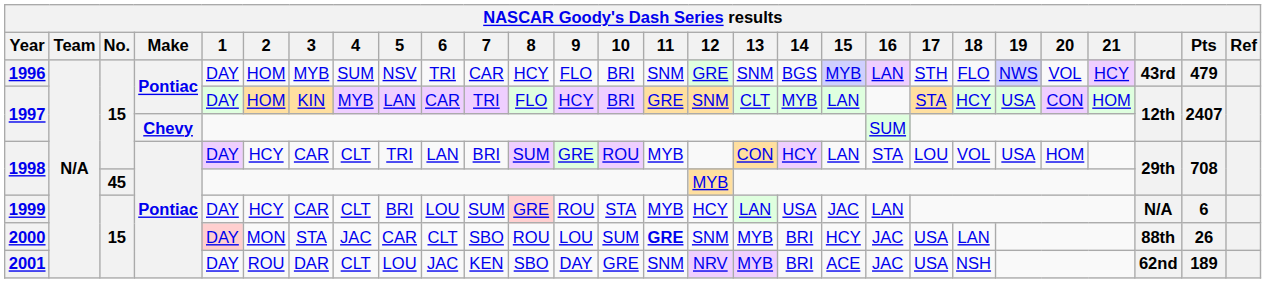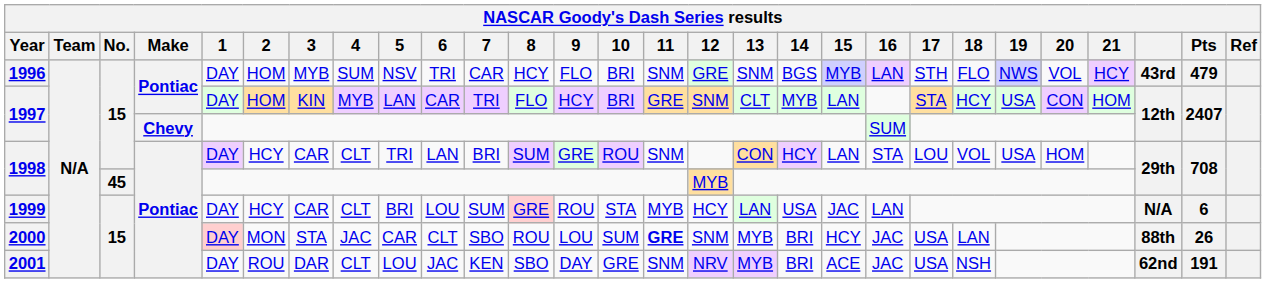 <table class="wikitable" style="text-align:center; font-size:75%">
 <tr>
 <th colspan=32><a href='#'>NASCAR Goody's Dash Series</a> results</th>
 </tr>
 <tr>
 <th>Year</th>
 <th>Team</th>
 <th>No.</th>
 <th>Make</th>
 <th>1</th>
 <th>2</th>
 <th>3</th>
 <th>4</th>
 <th>5</th>
 <th>6</th>
 <th>7</th>
 <th>8</th>
 <th>9</th>
 <th>10</th>
 <th>11</th>
 <th>12</th>
 <th>13</th>
 <th>14</th>
 <th>15</th>
 <th>16</th>
 <th>17</th>
 <th>18</th>
 <th>19</th>
 <th>20</th>
 <th>21</th>
 <th></th>
 <th>Pts</th>
 <th>Ref</th>
 </tr>
 <tr>
 <th><a href='#'>1996</a></th>
 <th rowspan=8>N/A</th>
 <th rowspan=4>15</th>
 <th rowspan=2><a href='#'>Pontiac</a></th>
 <td><a href='#'>DAY</a></td>
 <td><a href='#'>HOM</a></td>
 <td><a href='#'>MYB</a></td>
 <td><a href='#'>SUM</a></td>
 <td><a href='#'>NSV</a></td>
 <td><a href='#'>TRI</a></td>
 <td><a href='#'>CAR</a></td>
 <td><a href='#'>HCY</a></td>
 <td><a href='#'>FLO</a></td>
 <td><a href='#'>BRI</a></td>
 <td><a href='#'>SNM</a></td>
 <td style="background:#DFFFDF;"><a href='#'>GRE</a><br></td>
 <td><a href='#'>SNM</a></td>
 <td><a href='#'>BGS</a></td>
 <td style="background:#CFCFFF;"><a href='#'>MYB</a><br></td>
 <td style="background:#EFCFFF;"><a href='#'>LAN</a><br></td>
 <td><a href='#'>STH</a></td>
 <td><a href='#'>FLO</a></td>
 <td style="background:#CFCFFF;"><a href='#'>NWS</a><br></td>
 <td><a href='#'>VOL</a></td>
 <td style="background:#EFCFFF;"><a href='#'>HCY</a><br></td>
 <th>43rd</th>
 <th>479</th>
 <th></th>
 </tr>
 <tr>
 <th rowspan=2><a href='#'>1997</a></th>
 <td style="background:#DFFFDF;"><a href='#'>DAY</a><br></td>
 <td style="background:#FFDF9F;"><a href='#'>HOM</a><br></td>
 <td style="background:#FFDF9F;"><a href='#'>KIN</a><br></td>
 <td style="background:#EFCFFF;"><a href='#'>MYB</a><br></td>
 <td style="background:#EFCFFF;"><a href='#'>LAN</a><br></td>
 <td style="background:#EFCFFF;"><a href='#'>CAR</a><br></td>
 <td style="background:#EFCFFF;"><a href='#'>TRI</a><br></td>
 <td style="background:#DFFFDF;"><a href='#'>FLO</a><br></td>
 <td style="background:#EFCFFF;"><a href='#'>HCY</a><br></td>
 <td style="background:#EFCFFF;"><a href='#'>BRI</a><br></td>
 <td style="background:#FFDF9F;"><a href='#'>GRE</a><br></td>
 <td style="background:#FFDF9F;"><a href='#'>SNM</a><br></td>
 <td style="background:#DFFFDF;"><a href='#'>CLT</a><br></td>
 <td style="background:#DFFFDF;"><a href='#'>MYB</a><br></td>
 <td style="background:#DFFFDF;"><a href='#'>LAN</a><br></td>
 <td></td>
 <td style="background:#FFDF9F;"><a href='#'>STA</a><br></td>
 <td style="background:#DFFFDF;"><a href='#'>HCY</a><br></td>
 <td style="background:#DFFFDF;"><a href='#'>USA</a><br></td>
 <td style="background:#EFCFFF;"><a href='#'>CON</a><br></td>
 <td style="background:#DFFFDF;"><a href='#'>HOM</a><br></td>
 <th rowspan=2>12th</th>
 <th rowspan=2>2407</th>
 <th rowspan=2></th>
 </tr>
 <tr>
 <th><a href='#'>Chevy</a></th>
 <td colspan=15></td>
 <td style="background:#DFFFDF;"><a href='#'>SUM</a><br></td>
 <td colspan=5></td>
 </tr>
 <tr>
 <th rowspan=2><a href='#'>1998</a></th>
 <th rowspan=5><a href='#'>Pontiac</a></th>
 <td style="background:#EFCFFF;"><a href='#'>DAY</a><br></td>
 <td><a href='#'>HCY</a></td>
 <td><a href='#'>CAR</a></td>
 <td><a href='#'>CLT</a></td>
 <td><a href='#'>TRI</a></td>
 <td><a href='#'>LAN</a></td>
 <td><a href='#'>BRI</a></td>
 <td style="background:#EFCFFF;"><a href='#'>SUM</a><br></td>
 <td style="background:#DFFFDF;"><a href='#'>GRE</a><br></td>
 <td style="background:#EFCFFF;"><a href='#'>ROU</a><br></td>
-<td><a href='#'>MYB</a></td>
+<td><a href='#'>SNM</a></td>
 <td></td>
 <td style="background:#FFDF9F;"><a href='#'>CON</a><br></td>
 <td style="background:#EFCFFF;"><a href='#'>HCY</a><br></td>
 <td><a href='#'>LAN</a></td>
 <td><a href='#'>STA</a></td>
 <td><a href='#'>LOU</a></td>
 <td><a href='#'>VOL</a></td>
 <td><a href='#'>USA</a></td>
 <td><a href='#'>HOM</a></td>
 <td></td>
 <th rowspan=2>29th</th>
 <th rowspan=2>708</th>
 <th rowspan=2></th>
 </tr>
 <tr>
 <th>45</th>
 <td colspan=11></td>
 <td style="background:#FFDF9F;"><a href='#'>MYB</a><br></td>
 <td colspan=9></td>
 </tr>
 <tr>
 <th><a href='#'>1999</a></th>
 <th rowspan=3>15</th>
 <td><a href='#'>DAY</a></td>
 <td><a href='#'>HCY</a></td>
 <td><a href='#'>CAR</a></td>
 <td><a href='#'>CLT</a></td>
 <td><a href='#'>BRI</a></td>
 <td><a href='#'>LOU</a></td>
 <td><a href='#'>SUM</a></td>
 <td style="background:#FFCFCF;"><a href='#'>GRE</a><br></td>
 <td><a href='#'>ROU</a></td>
 <td><a href='#'>STA</a></td>
 <td><a href='#'>MYB</a></td>
 <td><a href='#'>HCY</a></td>
 <td style="background:#DFFFDF;"><a href='#'>LAN</a><br></td>
 <td><a href='#'>USA</a></td>
 <td><a href='#'>JAC</a></td>
 <td><a href='#'>LAN</a></td>
 <td colspan=5></td>
 <th>N/A</th>
 <th>6</th>
 <th></th>
 </tr>
 <tr>
 <th><a href='#'>2000</a></th>
 <td style="background:#FFCFCF;"><a href='#'>DAY</a><br></td>
 <td><a href='#'>MON</a></td>
 <td><a href='#'>STA</a></td>
 <td><a href='#'>JAC</a></td>
 <td><a href='#'>CAR</a></td>
 <td><a href='#'>CLT</a></td>
 <td><a href='#'>SBO</a></td>
 <td><a href='#'>ROU</a></td>
 <td><a href='#'>LOU</a></td>
 <td><a href='#'>SUM</a></td>
 <td><strong><a href='#'>GRE</a></strong></td>
 <td><a href='#'>SNM</a></td>
 <td><a href='#'>MYB</a></td>
 <td><a href='#'>BRI</a></td>
 <td><a href='#'>HCY</a></td>
 <td><a href='#'>JAC</a></td>
 <td><a href='#'>USA</a></td>
 <td><a href='#'>LAN</a></td>
 <td colspan=3></td>
 <th>88th</th>
 <th>26</th>
 <th></th>
 </tr>
 <tr>
 <th><a href='#'>2001</a></th>
 <td><a href='#'>DAY</a></td>
 <td><a href='#'>ROU</a></td>
 <td><a href='#'>DAR</a></td>
 <td><a href='#'>CLT</a></td>
 <td><a href='#'>LOU</a></td>
 <td><a href='#'>JAC</a></td>
 <td><a href='#'>KEN</a></td>
 <td><a href='#'>SBO</a></td>
 <td><a href='#'>DAY</a></td>
 <td><a href='#'>GRE</a></td>
 <td><a href='#'>SNM</a></td>
 <td style="background:#EFCFFF;"><a href='#'>NRV</a><br></td>
 <td style="background:#EFCFFF;"><a href='#'>MYB</a><br></td>
 <td><a href='#'>BRI</a></td>
 <td><a href='#'>ACE</a></td>
 <td><a href='#'>JAC</a></td>
 <td><a href='#'>USA</a></td>
 <td><a href='#'>NSH</a></td>
 <td colspan=3></td>
 <th>62nd</th>
-<th>189</th>
+<th>191</th>
 <th></th>
 </tr>
 </table>
